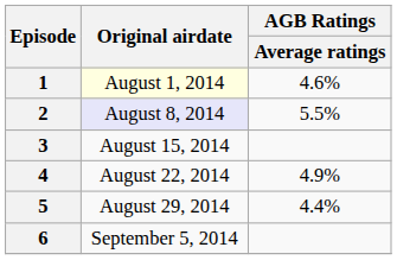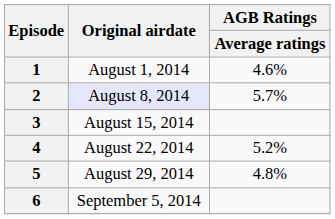 <table class=wikitable style="text-align:center">
 <tr>
 <th rowspan="2" width=40>Episode</th>
 <th rowspan="2" width=130>Original airdate</th>
 <th width=110>AGB Ratings</th>
 </tr>
 <tr>
 <th colspan="2">Average ratings</th>
 </tr>
 <tr>
 <th>1</th>
-<td style="background: lightyellow;">August 1, 2014</td>
+<td>August 1, 2014</td>
 <td>4.6%</td>
 </tr>
 <tr>
 <th>2</th>
 <td style="background: lavender;">August 8, 2014</td>
-<td>5.5%</td>
+<td>5.7%</td>
 </tr>
 <tr>
 <th>3</th>
 <td>August 15, 2014</td>
 <td></td>
 </tr>
 <tr>
 <th>4</th>
 <td>August 22, 2014</td>
-<td>4.9%</td>
+<td>5.2%</td>
 </tr>
 <tr>
 <th>5</th>
 <td>August 29, 2014</td>
-<td>4.4%</td>
+<td>4.8%</td>
 </tr>
 <tr>
 <th>6</th>
 <td>September 5, 2014</td>
 <td></td>
 </tr>
 <tr>
 </tr>
 </table>
